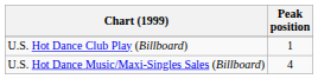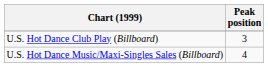 <table class="wikitable sortable">
 <tr>
 <th>Chart (1999)</th>
 <th>Peak<br>position</th>
 </tr>
 <tr>
 </tr>
 <tr>
 <td>U.S. <a href='#'>Hot Dance Club Play</a> (<em>Billboard</em>)</td>
-<td align="center">1</td>
+<td align="center">3</td>
 </tr>
 <tr>
 <td>U.S. <a href='#'>Hot Dance Music/Maxi-Singles Sales</a> (<em>Billboard</em>)</td>
 <td align="center">4</td>
 </tr>
 </table>
